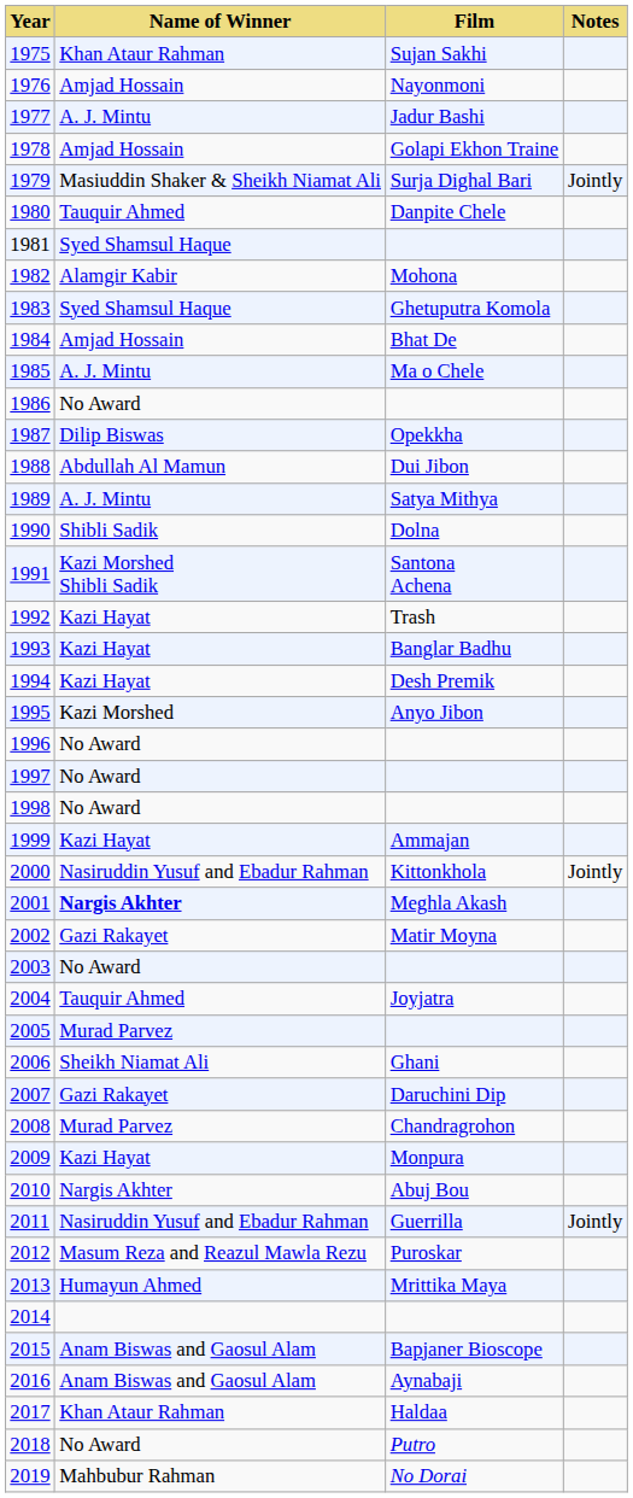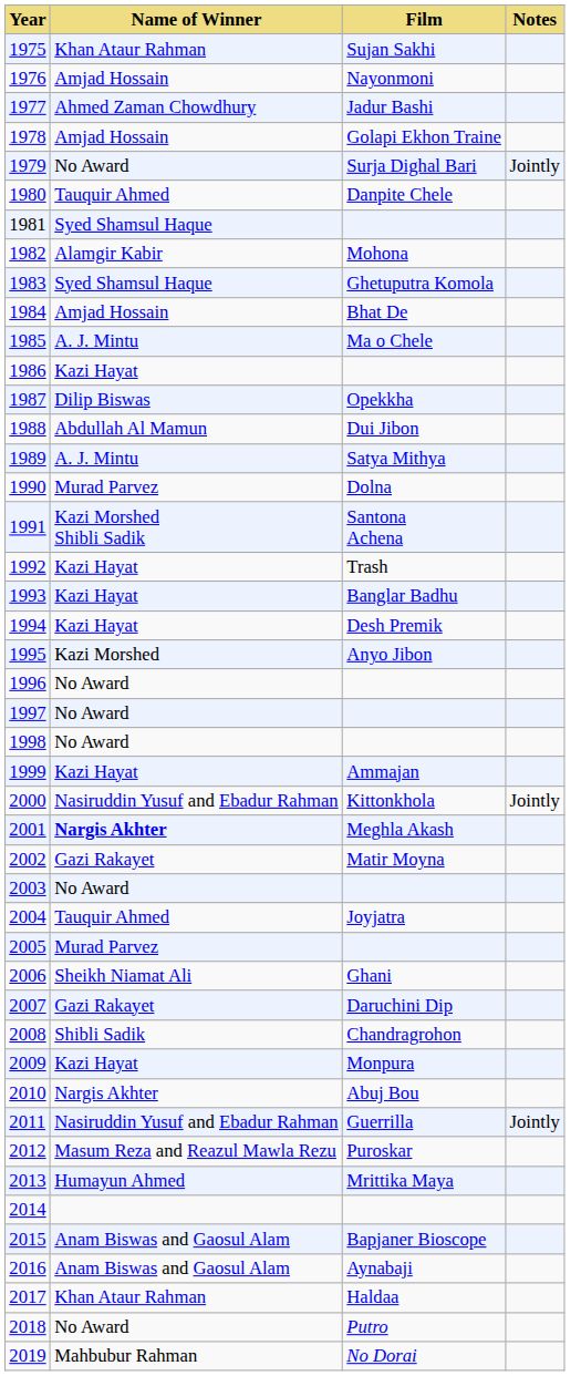 <table class="wikitable">
 <tr>
 <th style="background:#EEDD82;">Year</th>
 <th style="background:#EEDD82;">Name of Winner</th>
 <th style="background:#EEDD82;">Film</th>
 <th style="background:#EEDD82;">Notes</th>
 </tr>
 <tr bgcolor=#edf3fe>
 <td><a href='#'>1975</a></td>
 <td><a href='#'>Khan Ataur Rahman</a></td>
 <td><a href='#'>Sujan Sakhi</a></td>
 <td></td>
 </tr>
 <tr>
 <td><a href='#'>1976</a></td>
 <td><a href='#'>Amjad Hossain</a></td>
 <td><a href='#'>Nayonmoni</a></td>
 <td></td>
 </tr>
 <tr bgcolor=#edf3fe>
 <td><a href='#'>1977</a></td>
-<td><a href='#'>A. J. Mintu</a></td>
+<td><a href='#'>Ahmed Zaman Chowdhury</a></td>
 <td><a href='#'>Jadur Bashi</a></td>
 <td></td>
 </tr>
 <tr>
 <td><a href='#'>1978</a></td>
 <td><a href='#'>Amjad Hossain</a></td>
 <td><a href='#'>Golapi Ekhon Traine</a></td>
 <td></td>
 </tr>
 <tr bgcolor=#edf3fe>
 <td><a href='#'>1979</a></td>
-<td>Masiuddin Shaker & <a href='#'>Sheikh Niamat Ali</a></td>
+<td>No Award</td>
 <td><a href='#'>Surja Dighal Bari</a></td>
 <td>Jointly</td>
 </tr>
 <tr>
 <td><a href='#'>1980</a></td>
 <td><a href='#'>Tauquir Ahmed</a></td>
 <td><a href='#'>Danpite Chele</a></td>
 <td></td>
 </tr>
 <tr bgcolor=#edf3fe>
 <td>1981</td>
 <td><a href='#'>Syed Shamsul Haque</a></td>
 <td></td>
 <td></td>
 </tr>
 <tr>
 <td><a href='#'>1982</a></td>
 <td><a href='#'>Alamgir Kabir</a></td>
 <td><a href='#'>Mohona</a></td>
 <td></td>
 </tr>
 <tr bgcolor=#edf3fe>
 <td><a href='#'>1983</a></td>
 <td><a href='#'>Syed Shamsul Haque</a></td>
 <td><a href='#'>Ghetuputra Komola</a></td>
 <td></td>
 </tr>
 <tr>
 <td><a href='#'>1984</a></td>
 <td><a href='#'>Amjad Hossain</a></td>
 <td><a href='#'>Bhat De</a></td>
 <td></td>
 </tr>
 <tr bgcolor=#edf3fe>
 <td><a href='#'>1985</a></td>
 <td><a href='#'>A. J. Mintu</a></td>
 <td><a href='#'>Ma o Chele</a></td>
 <td></td>
 </tr>
 <tr>
 <td><a href='#'>1986</a></td>
-<td>No Award</td>
+<td><a href='#'>Kazi Hayat</a></td>
 <td></td>
 <td></td>
 </tr>
 <tr bgcolor=#edf3fe>
 <td><a href='#'>1987</a></td>
 <td><a href='#'>Dilip Biswas</a></td>
 <td><a href='#'>Opekkha</a></td>
 <td></td>
 </tr>
 <tr>
 <td><a href='#'>1988</a></td>
 <td><a href='#'>Abdullah Al Mamun</a></td>
 <td><a href='#'>Dui Jibon</a></td>
 <td></td>
 </tr>
 <tr bgcolor=#edf3fe>
 <td><a href='#'>1989</a></td>
 <td><a href='#'>A. J. Mintu</a></td>
 <td><a href='#'>Satya Mithya</a></td>
 <td></td>
 </tr>
 <tr>
 <td><a href='#'>1990</a></td>
-<td><a href='#'>Shibli Sadik</a></td>
+<td><a href='#'>Murad Parvez</a></td>
 <td><a href='#'>Dolna</a></td>
 <td></td>
 </tr>
 <tr bgcolor=#edf3fe>
 <td><a href='#'>1991</a></td>
 <td><a href='#'>Kazi Morshed</a> <br> <a href='#'>Shibli Sadik</a></td>
 <td><a href='#'>Santona</a> <br> <a href='#'>Achena</a></td>
 <td></td>
 </tr>
 <tr>
 <td><a href='#'>1992</a></td>
 <td><a href='#'>Kazi Hayat</a></td>
 <td>Trash</td>
 <td></td>
 </tr>
 <tr bgcolor=#edf3fe>
 <td><a href='#'>1993</a></td>
 <td><a href='#'>Kazi Hayat</a></td>
 <td><a href='#'>Banglar Badhu</a></td>
 <td></td>
 </tr>
 <tr>
 <td><a href='#'>1994</a></td>
 <td><a href='#'>Kazi Hayat</a></td>
 <td><a href='#'>Desh Premik</a></td>
 <td></td>
 </tr>
 <tr bgcolor=#edf3fe>
 <td><a href='#'>1995</a></td>
 <td>Kazi Morshed</td>
 <td><a href='#'>Anyo Jibon</a></td>
 <td></td>
 </tr>
 <tr>
 <td><a href='#'>1996</a></td>
 <td>No Award</td>
 <td></td>
 <td></td>
 </tr>
 <tr bgcolor=#edf3fe>
 <td><a href='#'>1997</a></td>
 <td>No Award</td>
 <td></td>
 <td></td>
 </tr>
 <tr>
 <td><a href='#'>1998</a></td>
 <td>No Award</td>
 <td></td>
 <td></td>
 </tr>
 <tr bgcolor=#edf3fe>
 <td><a href='#'>1999</a></td>
 <td><a href='#'>Kazi Hayat</a></td>
 <td><a href='#'>Ammajan</a></td>
 <td></td>
 </tr>
 <tr>
 <td><a href='#'>2000</a></td>
 <td><a href='#'>Nasiruddin Yusuf</a> and <a href='#'>Ebadur Rahman</a></td>
 <td><a href='#'>Kittonkhola</a></td>
 <td>Jointly</td>
 </tr>
 <tr bgcolor=#edf3fe>
 <td><a href='#'>2001</a></td>
 <td><strong><a href='#'>Nargis Akhter</a></strong></td>
 <td><a href='#'>Meghla Akash</a></td>
 <td></td>
 </tr>
 <tr>
 <td><a href='#'>2002</a></td>
 <td><a href='#'>Gazi Rakayet</a></td>
 <td><a href='#'>Matir Moyna</a></td>
 <td></td>
 </tr>
 <tr bgcolor=#edf3fe>
 <td><a href='#'>2003</a></td>
 <td>No Award</td>
 <td></td>
 <td></td>
 </tr>
 <tr>
 <td><a href='#'>2004</a></td>
 <td><a href='#'>Tauquir Ahmed</a></td>
 <td><a href='#'>Joyjatra</a></td>
 <td></td>
 </tr>
 <tr bgcolor=#edf3fe>
 <td><a href='#'>2005</a></td>
 <td><a href='#'>Murad Parvez</a></td>
 <td></td>
 <td></td>
 </tr>
 <tr>
 <td><a href='#'>2006</a></td>
 <td><a href='#'>Sheikh Niamat Ali</a></td>
 <td><a href='#'>Ghani</a></td>
 <td></td>
 </tr>
 <tr bgcolor=#edf3fe>
 <td><a href='#'>2007</a></td>
 <td><a href='#'>Gazi Rakayet</a></td>
 <td><a href='#'>Daruchini Dip</a></td>
 <td></td>
 </tr>
 <tr>
 <td><a href='#'>2008</a></td>
-<td><a href='#'>Murad Parvez</a></td>
+<td><a href='#'>Shibli Sadik</a></td>
 <td><a href='#'>Chandragrohon</a></td>
 <td></td>
 </tr>
 <tr bgcolor=#edf3fe>
 <td><a href='#'>2009</a></td>
 <td><a href='#'>Kazi Hayat</a></td>
 <td><a href='#'>Monpura</a></td>
 <td></td>
 </tr>
 <tr>
 <td><a href='#'>2010</a></td>
 <td><a href='#'>Nargis Akhter</a></td>
 <td><a href='#'>Abuj Bou</a></td>
 <td></td>
 </tr>
 <tr bgcolor=#edf3fe>
 <td><a href='#'>2011</a></td>
 <td><a href='#'>Nasiruddin Yusuf</a> and <a href='#'>Ebadur Rahman</a></td>
 <td><a href='#'>Guerrilla</a></td>
 <td>Jointly</td>
 </tr>
 <tr>
 <td><a href='#'>2012</a></td>
 <td><a href='#'>Masum Reza</a> and  <a href='#'>Reazul Mawla Rezu</a></td>
 <td><a href='#'>Puroskar</a></td>
 <td></td>
 </tr>
 <tr bgcolor=#edf3fe>
 <td><a href='#'>2013</a></td>
 <td><a href='#'>Humayun Ahmed</a></td>
 <td><a href='#'>Mrittika Maya</a></td>
 <td></td>
 </tr>
 <tr>
 <td><a href='#'>2014</a></td>
 <td></td>
 <td></td>
 <td></td>
 </tr>
 <tr bgcolor=#edf3fe>
 <td><a href='#'>2015</a></td>
 <td><a href='#'>Anam Biswas</a> and <a href='#'>Gaosul Alam</a></td>
 <td><a href='#'>Bapjaner Bioscope</a></td>
 <td></td>
 </tr>
 <tr>
 <td><a href='#'>2016</a></td>
 <td><a href='#'>Anam Biswas</a> and <a href='#'>Gaosul Alam</a></td>
 <td><a href='#'>Aynabaji</a></td>
 <td></td>
 </tr>
 <tr>
 <td><a href='#'>2017</a></td>
 <td><a href='#'>Khan Ataur Rahman</a></td>
 <td><a href='#'>Haldaa</a></td>
 <td></td>
 </tr>
 <tr>
 <td><a href='#'>2018</a></td>
 <td>No Award</td>
 <td><em><a href='#'>Putro</a></em></td>
 <td></td>
 </tr>
 <tr>
 <td><a href='#'>2019</a></td>
 <td>Mahbubur Rahman</td>
 <td><em><a href='#'>No Dorai</a></em></td>
 <td></td>
 </tr>
 </table>
